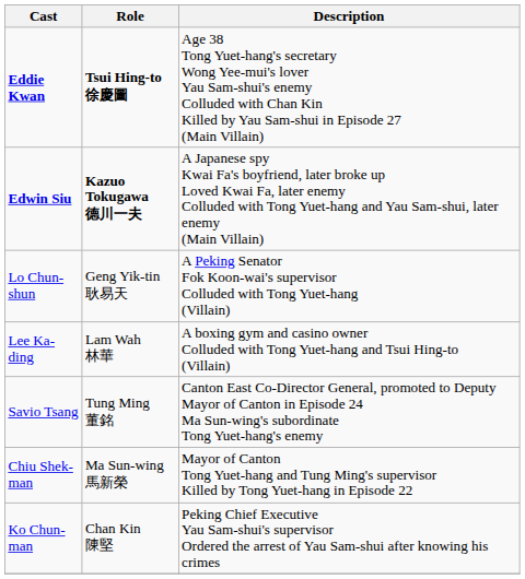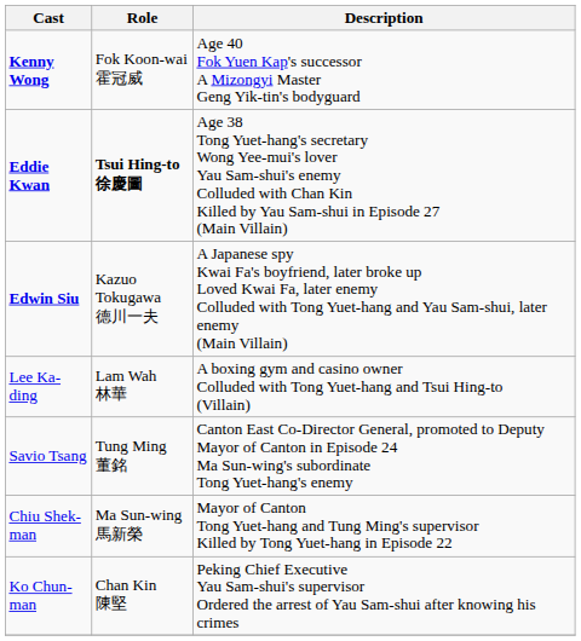 <table class="wikitable" width="65%">
 <tr>
 <th>Cast</th>
 <th>Role</th>
 <th>Description</th>
+</tr>
+<tr>
+<td><strong><a href='#'>Kenny Wong</a></strong></td>
+<td>Fok Koon-wai<br>霍冠威</td>
+<td>Age 40<br><a href='#'>Fok Yuen Kap</a>'s successor<br>A <a href='#'>Mizongyi</a> Master<br>Geng Yik-tin's bodyguard</td>
 </tr>
 <tr>
 <td><strong><a href='#'>Eddie Kwan</a></strong></td>
 <td><strong>Tsui Hing-to<br>徐慶圖</strong></td>
 <td>Age 38<br>Tong Yuet-hang's secretary<br>Wong Yee-mui's lover<br>Yau Sam-shui's enemy<br>Colluded with Chan Kin<br>Killed by Yau Sam-shui in Episode 27<br>(Main Villain)</td>
 </tr>
 <tr>
 <td><strong><a href='#'>Edwin Siu</a></strong></td>
-<td><strong>Kazuo Tokugawa<br>德川一夫</strong></td>
+<td>Kazuo Tokugawa<br>德川一夫</td>
 <td>A Japanese spy<br>Kwai Fa's boyfriend, later broke up<br>Loved Kwai Fa, later enemy<br>Colluded with Tong Yuet-hang and Yau Sam-shui, later enemy <br>(Main Villain)</td>
-</tr>
-<tr>
-<td><a href='#'>Lo Chun-shun</a></td>
-<td>Geng Yik-tin<br>耿易天</td>
-<td>A <a href='#'>Peking</a> Senator<br>Fok Koon-wai's supervisor<br>Colluded with Tong Yuet-hang<br>(Villain)</td>
 </tr>
 <tr>
 <td><a href='#'>Lee Ka-ding</a></td>
 <td>Lam Wah<br>林華</td>
 <td>A boxing gym and casino owner<br>Colluded with Tong Yuet-hang and Tsui Hing-to<br>(Villain)</td>
 </tr>
 <tr>
 <td><a href='#'>Savio Tsang</a></td>
 <td>Tung Ming<br>董銘</td>
 <td>Canton East Co-Director General, promoted to Deputy Mayor of Canton in Episode 24<br>Ma Sun-wing's subordinate<br>Tong Yuet-hang's enemy</td>
 </tr>
 <tr>
 <td><a href='#'>Chiu Shek-man</a></td>
 <td>Ma Sun-wing<br>馬新榮</td>
 <td>Mayor of Canton<br>Tong Yuet-hang and Tung Ming's supervisor<br>Killed by Tong Yuet-hang in Episode 22</td>
 </tr>
 <tr>
 <td><a href='#'>Ko Chun-man</a></td>
 <td>Chan Kin<br>陳堅</td>
 <td>Peking Chief Executive<br>Yau Sam-shui's supervisor<br>Ordered the arrest of Yau Sam-shui after knowing his crimes</td>
 </tr>
 <tr>
 </tr>
 </table>
